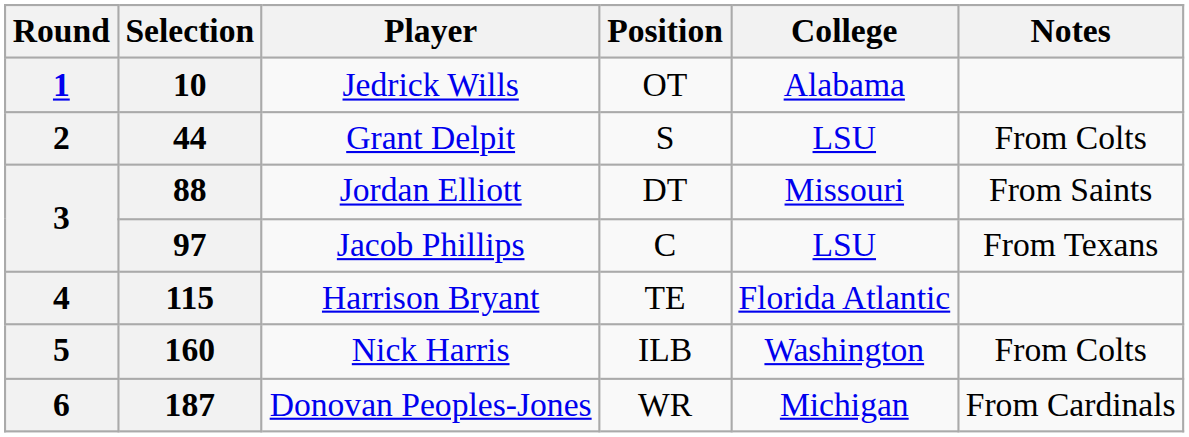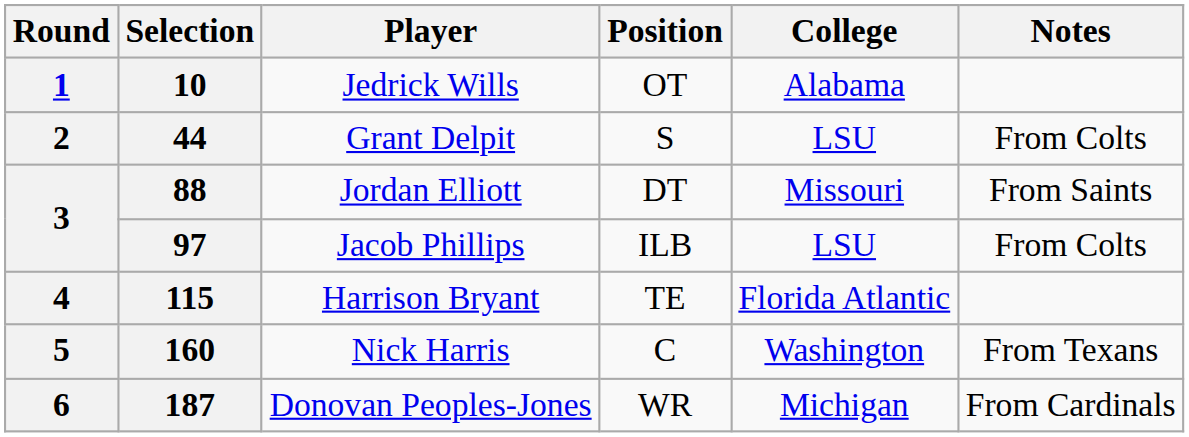 <table class="wikitable" style="text-align:center">
 <tr>
 <th>Round</th>
 <th>Selection</th>
 <th>Player</th>
 <th>Position</th>
 <th>College</th>
 <th>Notes</th>
 </tr>
 <tr>
 <th><a href='#'>1</a></th>
 <th>10</th>
 <td><a href='#'>Jedrick Wills</a></td>
 <td>OT</td>
 <td><a href='#'>Alabama</a></td>
 <td></td>
 </tr>
 <tr>
 <th>2</th>
 <th>44</th>
 <td><a href='#'>Grant Delpit</a></td>
 <td>S</td>
 <td><a href='#'>LSU</a></td>
 <td>From Colts</td>
 </tr>
 <tr>
 <th rowspan="2">3</th>
 <th>88</th>
 <td><a href='#'>Jordan Elliott</a></td>
 <td>DT</td>
 <td><a href='#'>Missouri</a></td>
 <td>From Saints</td>
 </tr>
 <tr>
 <th>97</th>
 <td><a href='#'>Jacob Phillips</a></td>
-<td>C</td>
+<td>ILB</td>
 <td><a href='#'>LSU</a></td>
-<td>From Texans</td>
+<td>From Colts</td>
 </tr>
 <tr>
 <th>4</th>
 <th>115</th>
 <td><a href='#'>Harrison Bryant</a></td>
 <td>TE</td>
 <td><a href='#'>Florida Atlantic</a></td>
 <td></td>
 </tr>
 <tr>
 <th>5</th>
 <th>160</th>
 <td><a href='#'>Nick Harris</a></td>
-<td>ILB</td>
+<td>C</td>
 <td><a href='#'>Washington</a></td>
-<td>From Colts</td>
+<td>From Texans</td>
 </tr>
 <tr>
 <th>6</th>
 <th>187</th>
 <td><a href='#'>Donovan Peoples-Jones</a></td>
 <td>WR</td>
 <td><a href='#'>Michigan</a></td>
 <td>From Cardinals</td>
 </tr>
 </table>
